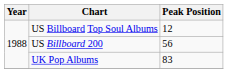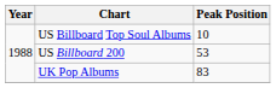 <table class="wikitable sortable">
 <tr>
 <th>Year</th>
 <th>Chart</th>
 <th>Peak Position</th>
 </tr>
 <tr>
 <td rowspan="3">1988</td>
 <td>US <a href='#'>Billboard</a> <a href='#'>Top Soul Albums</a></td>
-<td>12</td>
+<td>10</td>
 </tr>
 <tr>
 <td>US <a href='#'><em>Billboard</em> 200</a></td>
-<td>56</td>
+<td>53</td>
 </tr>
 <tr>
 <td><a href='#'>UK Pop Albums</a></td>
 <td>83</td>
 </tr>
 <tr>
 </tr>
 </table>
